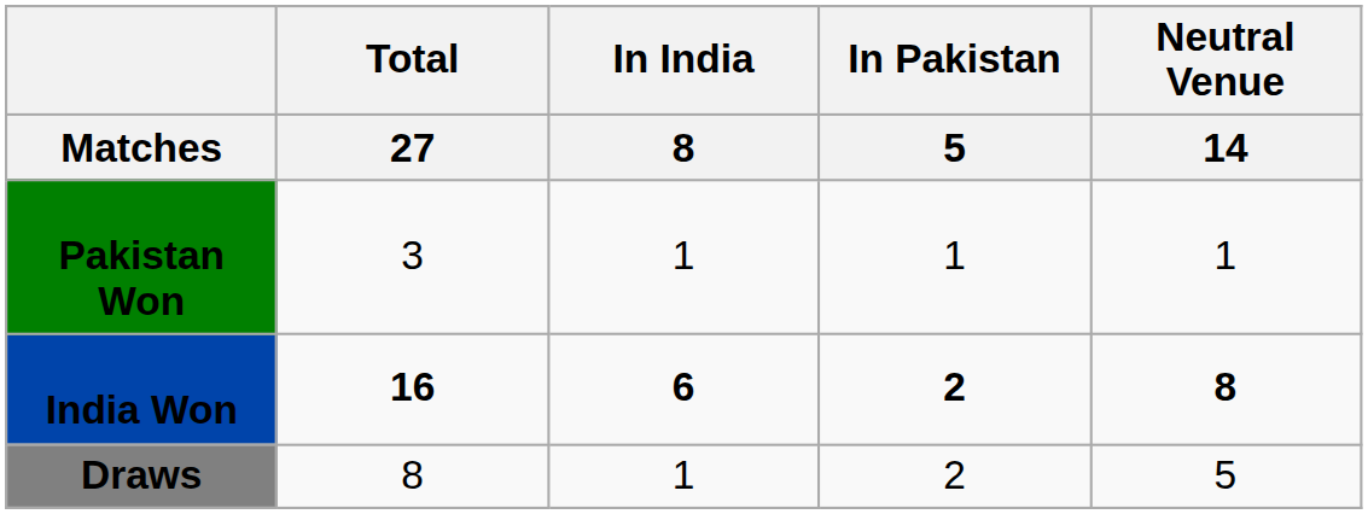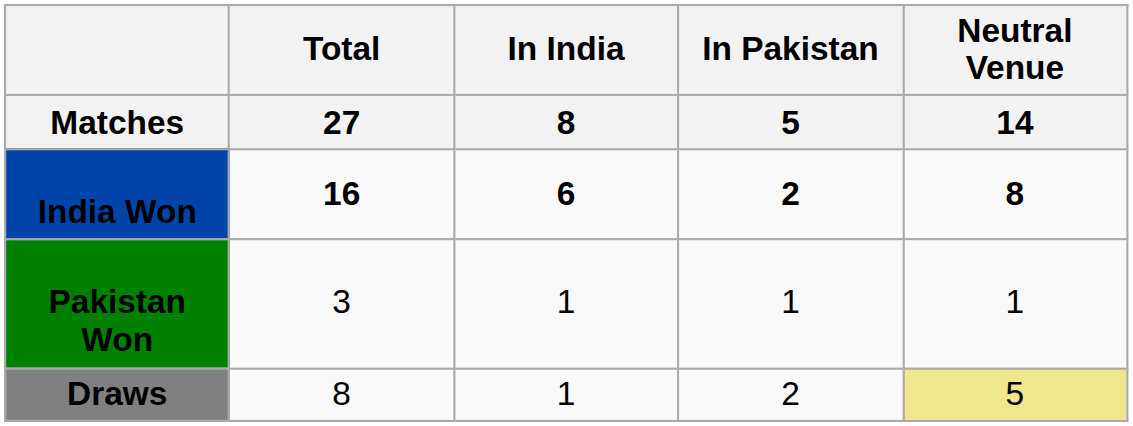 <table class="wikitable" style="text-align:center">
 <tr>
 <th style="width:100px;"></th>
 <th style="width:100px;">Total</th>
 <th style="width:100px;">In India</th>
 <th style="width:100px;">In Pakistan</th>
 <th style="width:100px;">Neutral Venue</th>
 </tr>
 <tr>
 <th>Matches</th>
 <th>27</th>
 <th>8</th>
 <th>5</th>
 <th>14</th>
 </tr>
 <tr>
+<td style="background-color:#0044AA"><span><br><strong>India Won</strong></span></td>
+<td><strong>16</strong></td>
+<td><strong>6</strong></td>
+<td><strong>2</strong></td>
+<td><strong>8</strong></td>
+</tr>
+<tr>
 <td style="background-color:green"><span><br><strong>Pakistan Won</strong></span></td>
 <td>3</td>
 <td>1</td>
 <td>1</td>
 <td>1</td>
 </tr>
 <tr>
-<td style="background-color:#0044AA"><span><br><strong>India Won</strong></span></td>
-<td><strong>16</strong></td>
-<td><strong>6</strong></td>
-<td><strong>2</strong></td>
-<td><strong>8</strong></td>
-</tr>
-<tr>
 <td style="background-color:Grey"><span><strong>Draws</strong></span></td>
 <td>8</td>
 <td>1</td>
 <td>2</td>
-<td>5</td>
+<td style="background: khaki;">5</td>
 </tr>
 </table>
